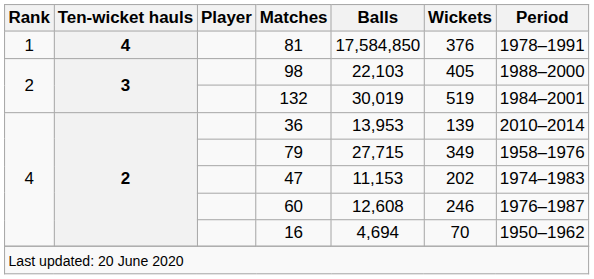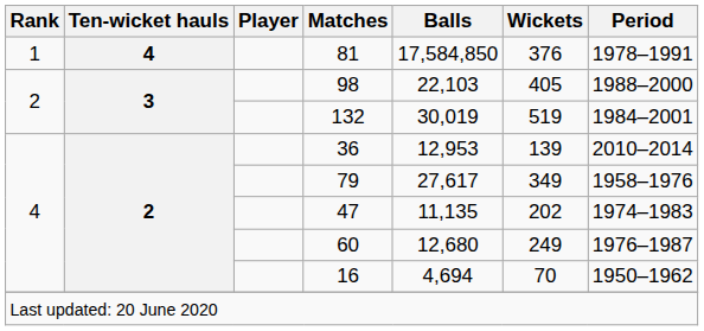 <table class="wikitable plainrowheaders sortable">
 <tr>
 <th scope=col>Rank</th>
 <th scope=col>Ten-wicket hauls</th>
 <th scope=col>Player</th>
 <th scope=col>Matches</th>
 <th scope=col>Balls</th>
 <th scope=col>Wickets</th>
 <th scope=col>Period</th>
 </tr>
 <tr>
 <td align=center>1</td>
 <th scope=row style=text-align:center;>4</th>
 <td></td>
 <td align=center>81</td>
 <td align=center>17,584,850</td>
 <td align=center>376</td>
 <td>1978–1991</td>
 </tr>
 <tr>
 <td align=center rowspan=2>2</td>
 <th scope=row style=text-align:center; rowspan=2>3</th>
 <td></td>
 <td align=center>98</td>
 <td align=center>22,103</td>
 <td align=center>405</td>
 <td>1988–2000</td>
 </tr>
 <tr>
 <td></td>
 <td align=center>132</td>
 <td align=center>30,019</td>
 <td align=center>519</td>
 <td>1984–2001</td>
 </tr>
 <tr>
 <td align=center rowspan=5>4</td>
 <th scope=row style=text-align:center; rowspan=5>2</th>
 <td></td>
 <td align=center>36</td>
-<td align=center>13,953</td>
+<td align=center>12,953</td>
 <td align=center>139</td>
 <td>2010–2014</td>
 </tr>
 <tr>
 <td></td>
 <td align=center>79</td>
-<td align=center>27,715</td>
+<td align=center>27,617</td>
 <td align=center>349</td>
 <td>1958–1976</td>
 </tr>
 <tr>
 <td></td>
 <td align=center>47</td>
-<td align=center>11,153</td>
+<td align=center>11,135</td>
 <td align=center>202</td>
 <td>1974–1983</td>
 </tr>
 <tr>
 <td></td>
 <td align=center>60</td>
-<td align=center>12,608</td>
-<td align=center>246</td>
+<td align=center>12,680</td>
+<td align=center>249</td>
 <td>1976–1987</td>
 </tr>
 <tr>
 <td></td>
 <td align=center>16</td>
 <td align=center>4,694</td>
 <td align=center>70</td>
 <td>1950–1962</td>
 </tr>
 <tr>
 </tr>
 <tr class=sortbottom>
 <td colspan=7><small>Last updated: 20 June 2020</small></td>
 </tr>
 </table>
